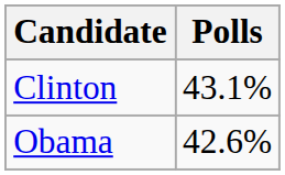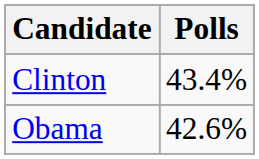 <table class="wikitable sortable floatright">
 <tr>
 <th>Candidate</th>
 <th>Polls</th>
 </tr>
 <tr>
 <td><a href='#'>Clinton</a></td>
-<td>43.1%</td>
+<td>43.4%</td>
 </tr>
 <tr>
 <td><a href='#'>Obama</a></td>
 <td>42.6%</td>
 </tr>
 </table>
